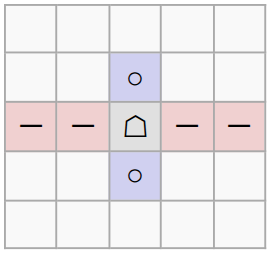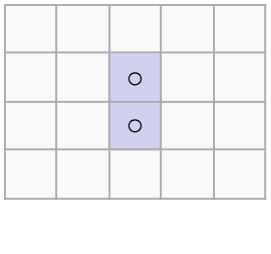 <table border="1" class="wikitable">
 <tr align=center>
 <td width="20"> </td>
 <td width="20"> </td>
 <td width="20"> </td>
 <td width="20"> </td>
 <td width="20"> </td>
 </tr>
 <tr align=center>
 <td> </td>
 <td> </td>
 <td style="background:#d0d0f0;">○</td>
 <td> </td>
 <td> </td>
 </tr>
 <tr align=center>
-<td style="background:#f0d0d0;">─</td>
-<td style="background:#f0d0d0;">─</td>
-<td style="background:#e0e0e0;">☖</td>
-<td style="background:#f0d0d0;">─</td>
-<td style="background:#f0d0d0;">─</td>
-</tr>
-<tr align=center>
 <td> </td>
 <td> </td>
 <td style="background:#d0d0f0;">○</td>
 <td> </td>
 <td> </td>
 </tr>
 <tr align=center>
 <td> </td>
 <td> </td>
 <td> </td>
 <td> </td>
 <td> </td>
 </tr>
 </table>
